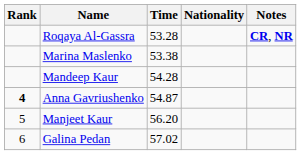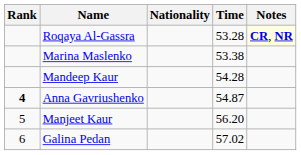 <table class="wikitable sortable" style="text-align:center;font-size:95%">
 <tr>
 <th>Rank</th>
 <th>Name</th>
+<th>Nationality</th>
 <th>Time</th>
-<th>Nationality</th>
 <th>Notes</th>
 </tr>
 <tr>
 <td></td>
 <td align=left><a href='#'>Roqaya Al-Gassra</a></td>
+<td align=left></td>
 <td>53.28</td>
-<td align=left></td>
-<td><strong><a href='#'>CR</a></strong>, <strong><a href='#'>NR</a></strong></td>
+<td style="background: lightyellow;"><strong><a href='#'>CR</a></strong>, <strong><a href='#'>NR</a></strong></td>
 </tr>
 <tr>
 <td></td>
 <td align=left><a href='#'>Marina Maslenko</a></td>
+<td align=left></td>
 <td>53.38</td>
-<td align=left></td>
 <td></td>
 </tr>
 <tr>
 <td></td>
 <td align=left><a href='#'>Mandeep Kaur</a></td>
+<td align=left></td>
 <td>54.28</td>
-<td align=left></td>
 <td></td>
 </tr>
 <tr>
 <td><strong>4</strong></td>
 <td align=left><a href='#'>Anna Gavriushenko</a></td>
+<td align=left></td>
 <td>54.87</td>
-<td align=left></td>
 <td></td>
 </tr>
 <tr>
 <td>5</td>
 <td align=left><a href='#'>Manjeet Kaur</a></td>
+<td align=left></td>
 <td>56.20</td>
-<td align=left></td>
 <td></td>
 </tr>
 <tr>
 <td>6</td>
 <td align=left><a href='#'>Galina Pedan</a></td>
+<td align=left></td>
 <td>57.02</td>
-<td align=left></td>
 <td></td>
 </tr>
 </table>
